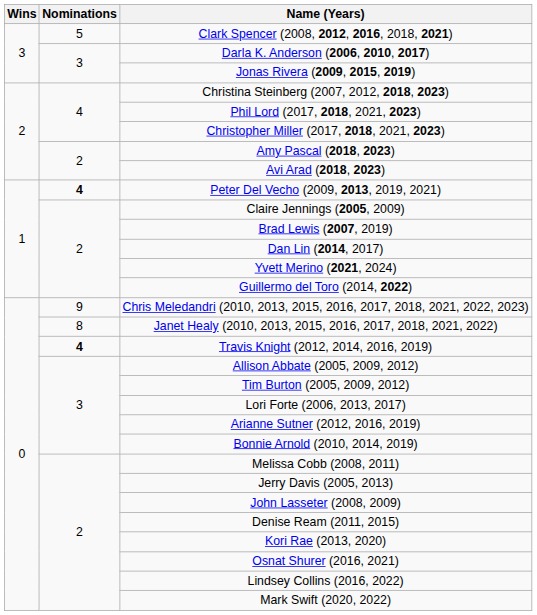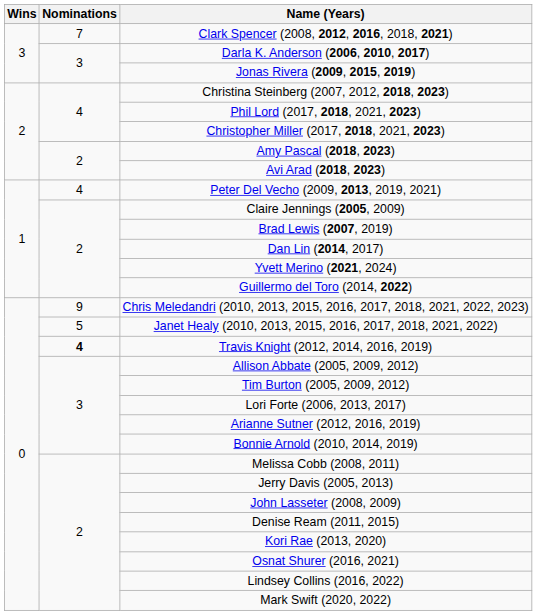 <table class="wikitable sortable" rowspan="2" style="text-align:center;" background: #f6e39c;>
 <tr>
 <th scope="col" style="text-align:center;">Wins</th>
 <th scope="col" style="text-align:center;">Nominations</th>
 <th scope="col" style="text-align:center;">Name (Years)</th>
 </tr>
 <tr>
 <td rowspan=3 style="text-align:center">3</td>
-<td>5</td>
+<td>7</td>
 <td><a href='#'>Clark Spencer</a> (2008, <strong>2012</strong>, <strong>2016</strong>, 2018, <strong>2021</strong>)</td>
 </tr>
 <tr>
 <td rowspan=2 style="text-align:center">3</td>
 <td><a href='#'>Darla K. Anderson</a> (<strong>2006</strong>, <strong>2010</strong>, <strong>2017</strong>)</td>
 </tr>
 <tr>
 <td><a href='#'>Jonas Rivera</a> (<strong>2009</strong>, <strong>2015</strong>, <strong>2019</strong>)</td>
 </tr>
 <tr>
 <td rowspan=5 style="text-align:center">2</td>
 <td rowspan=3 style="text-align:center">4</td>
 <td>Christina Steinberg (2007, 2012, <strong>2018</strong>, <strong>2023</strong>)</td>
 </tr>
 <tr>
 <td><a href='#'>Phil Lord</a> (2017, <strong>2018</strong>, 2021, <strong>2023</strong>)</td>
 </tr>
 <tr>
 <td><a href='#'>Christopher Miller</a> (2017, <strong>2018</strong>, 2021, <strong>2023</strong>)</td>
 </tr>
 <tr>
 <td rowspan=2 style="text-align:center">2</td>
 <td><a href='#'>Amy Pascal</a> (<strong>2018</strong>, <strong>2023</strong>)</td>
 </tr>
 <tr>
 <td><a href='#'>Avi Arad</a> (<strong>2018</strong>, <strong>2023</strong>)</td>
 </tr>
 <tr>
 <td rowspan=6 style="text-align:center">1</td>
-<td style="text-align:center"><strong>4</strong></td>
+<td style="text-align:center">4</td>
 <td><a href='#'>Peter Del Vecho</a> (2009, <strong>2013</strong>, 2019, 2021)</td>
 </tr>
 <tr>
 <td rowspan=5 style="text-align:center">2</td>
 <td>Claire Jennings (<strong>2005</strong>, 2009)</td>
 </tr>
 <tr>
 <td><a href='#'>Brad Lewis</a> (<strong>2007</strong>, 2019)</td>
 </tr>
 <tr>
 <td><a href='#'>Dan Lin</a> (<strong>2014</strong>, 2017)</td>
 </tr>
 <tr>
 <td><a href='#'>Yvett Merino</a> (<strong>2021</strong>, 2024)</td>
 </tr>
 <tr>
 <td><a href='#'>Guillermo del Toro</a> (2014, <strong>2022</strong>)</td>
 </tr>
 <tr>
 <td rowspan=17 style="text-align:center">0</td>
 <td style="text-align:center">9</td>
 <td><a href='#'>Chris Meledandri</a> (2010, 2013, 2015, 2016, 2017, 2018, 2021, 2022, 2023)</td>
 </tr>
 <tr>
-<td style="text-align:center">8</td>
+<td style="text-align:center">5</td>
 <td><a href='#'>Janet Healy</a> (2010, 2013, 2015, 2016, 2017, 2018, 2021, 2022)</td>
 </tr>
 <tr>
 <td style="text-align:center"><strong>4</strong></td>
 <td><a href='#'>Travis Knight</a> (2012, 2014, 2016, 2019)</td>
 </tr>
 <tr>
 <td rowspan=5 style="text-align:center">3</td>
 <td><a href='#'>Allison Abbate</a> (2005, 2009, 2012)</td>
 </tr>
 <tr>
 <td><a href='#'>Tim Burton</a> (2005, 2009, 2012)</td>
 </tr>
 <tr>
 <td>Lori Forte (2006, 2013, 2017)</td>
 </tr>
 <tr>
 <td><a href='#'>Arianne Sutner</a> (2012, 2016, 2019)</td>
 </tr>
 <tr>
 <td><a href='#'>Bonnie Arnold</a> (2010, 2014, 2019)</td>
 </tr>
 <tr>
 <td rowspan=8 style="text-align:center">2</td>
 <td>Melissa Cobb (2008, 2011)</td>
 </tr>
 <tr>
 <td>Jerry Davis (2005, 2013)</td>
 </tr>
 <tr>
 <td><a href='#'>John Lasseter</a> (2008, 2009)</td>
 </tr>
 <tr>
 <td>Denise Ream (2011, 2015)</td>
 </tr>
 <tr>
 <td><a href='#'>Kori Rae</a> (2013, 2020)</td>
 </tr>
 <tr>
 <td><a href='#'>Osnat Shurer</a> (2016, 2021)</td>
 </tr>
 <tr>
 <td>Lindsey Collins (2016, 2022)</td>
 </tr>
 <tr>
 <td>Mark Swift (2020, 2022)</td>
 </tr>
 </table>
